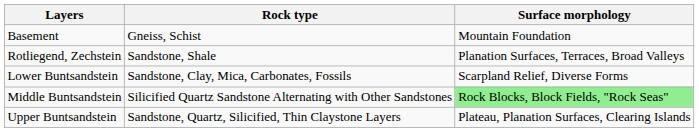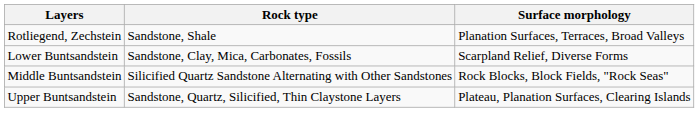 <table class="wikitable float-right">
 <tr>
 <th>Layers</th>
 <th>Rock type</th>
 <th>Surface morphology</th>
-</tr>
-<tr>
-<td>Basement</td>
-<td>Gneiss, Schist</td>
-<td>Mountain Foundation</td>
 </tr>
 <tr>
 <td>Rotliegend, Zechstein</td>
 <td>Sandstone, Shale</td>
 <td>Planation Surfaces, Terraces, Broad Valleys</td>
 </tr>
 <tr>
 <td>Lower Buntsandstein</td>
 <td>Sandstone, Clay, Mica, Carbonates, Fossils</td>
 <td>Scarpland Relief, Diverse Forms</td>
 </tr>
 <tr>
 <td>Middle Buntsandstein</td>
 <td>Silicified Quartz Sandstone Alternating with Other Sandstones</td>
-<td style="background: lightgreen;">Rock Blocks, Block Fields, "Rock Seas"</td>
+<td>Rock Blocks, Block Fields, "Rock Seas"</td>
 </tr>
 <tr>
 <td>Upper Buntsandstein</td>
 <td>Sandstone, Quartz, Silicified, Thin Claystone Layers</td>
 <td>Plateau, Planation Surfaces, Clearing Islands</td>
 </tr>
 </table>
